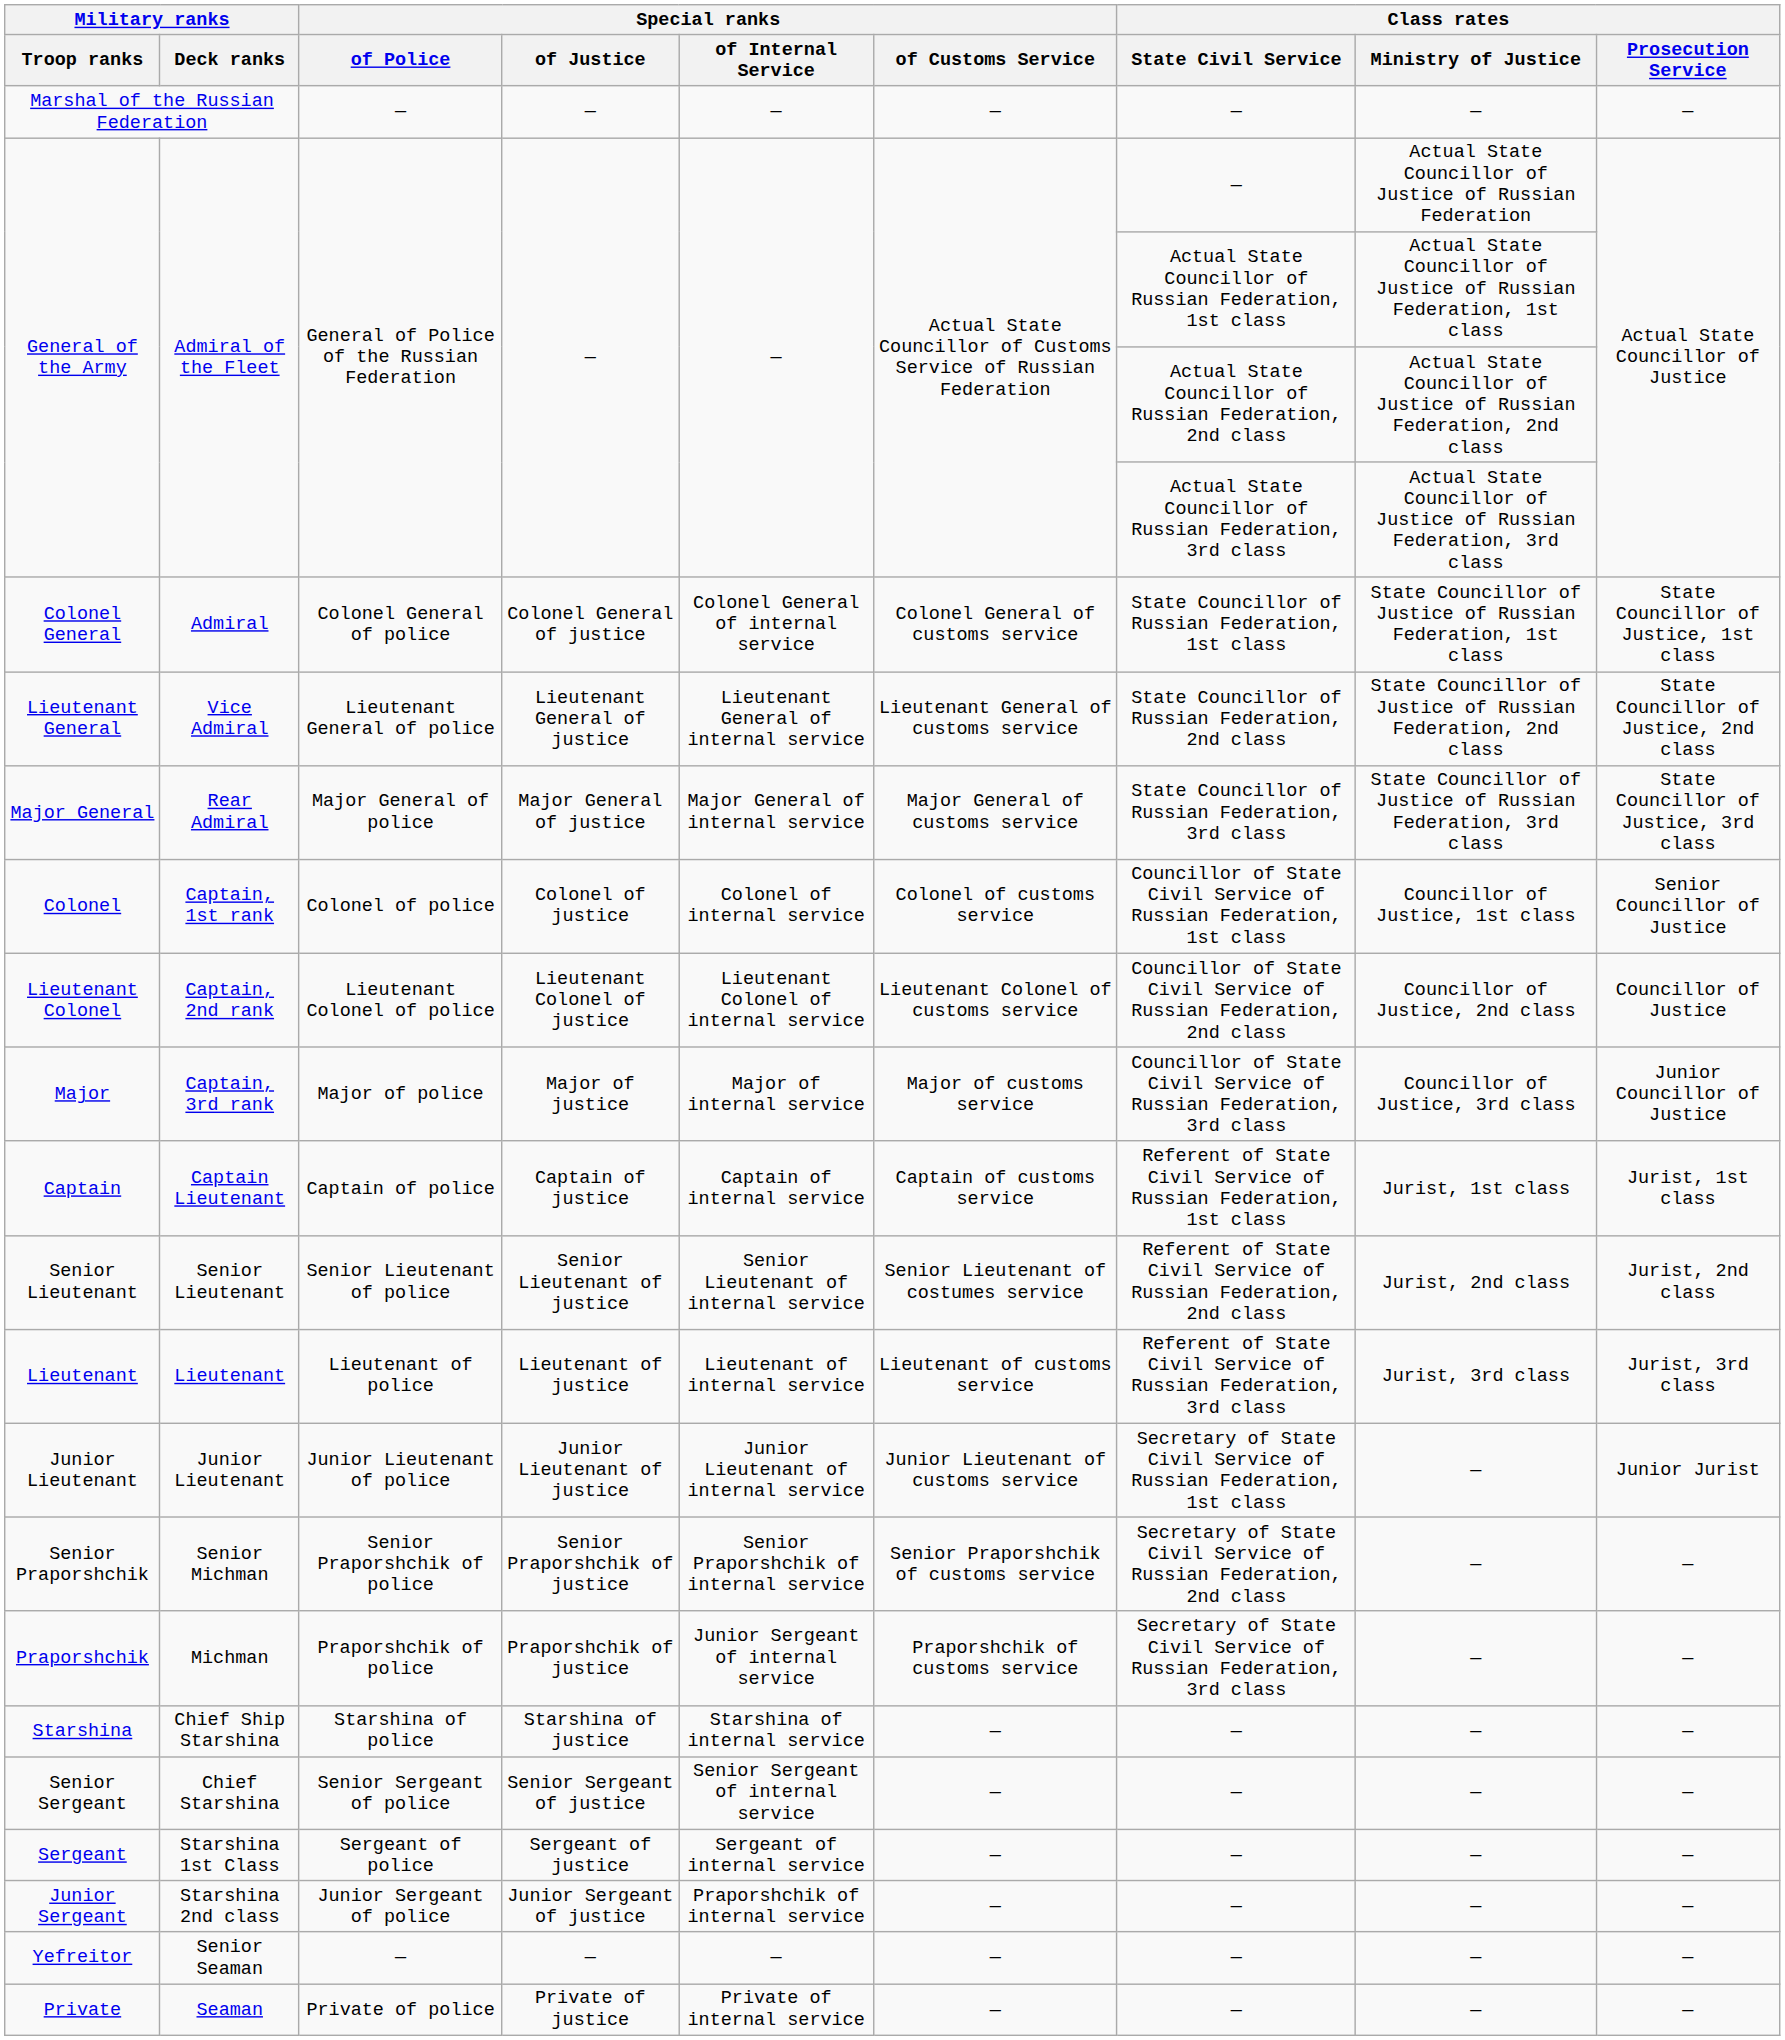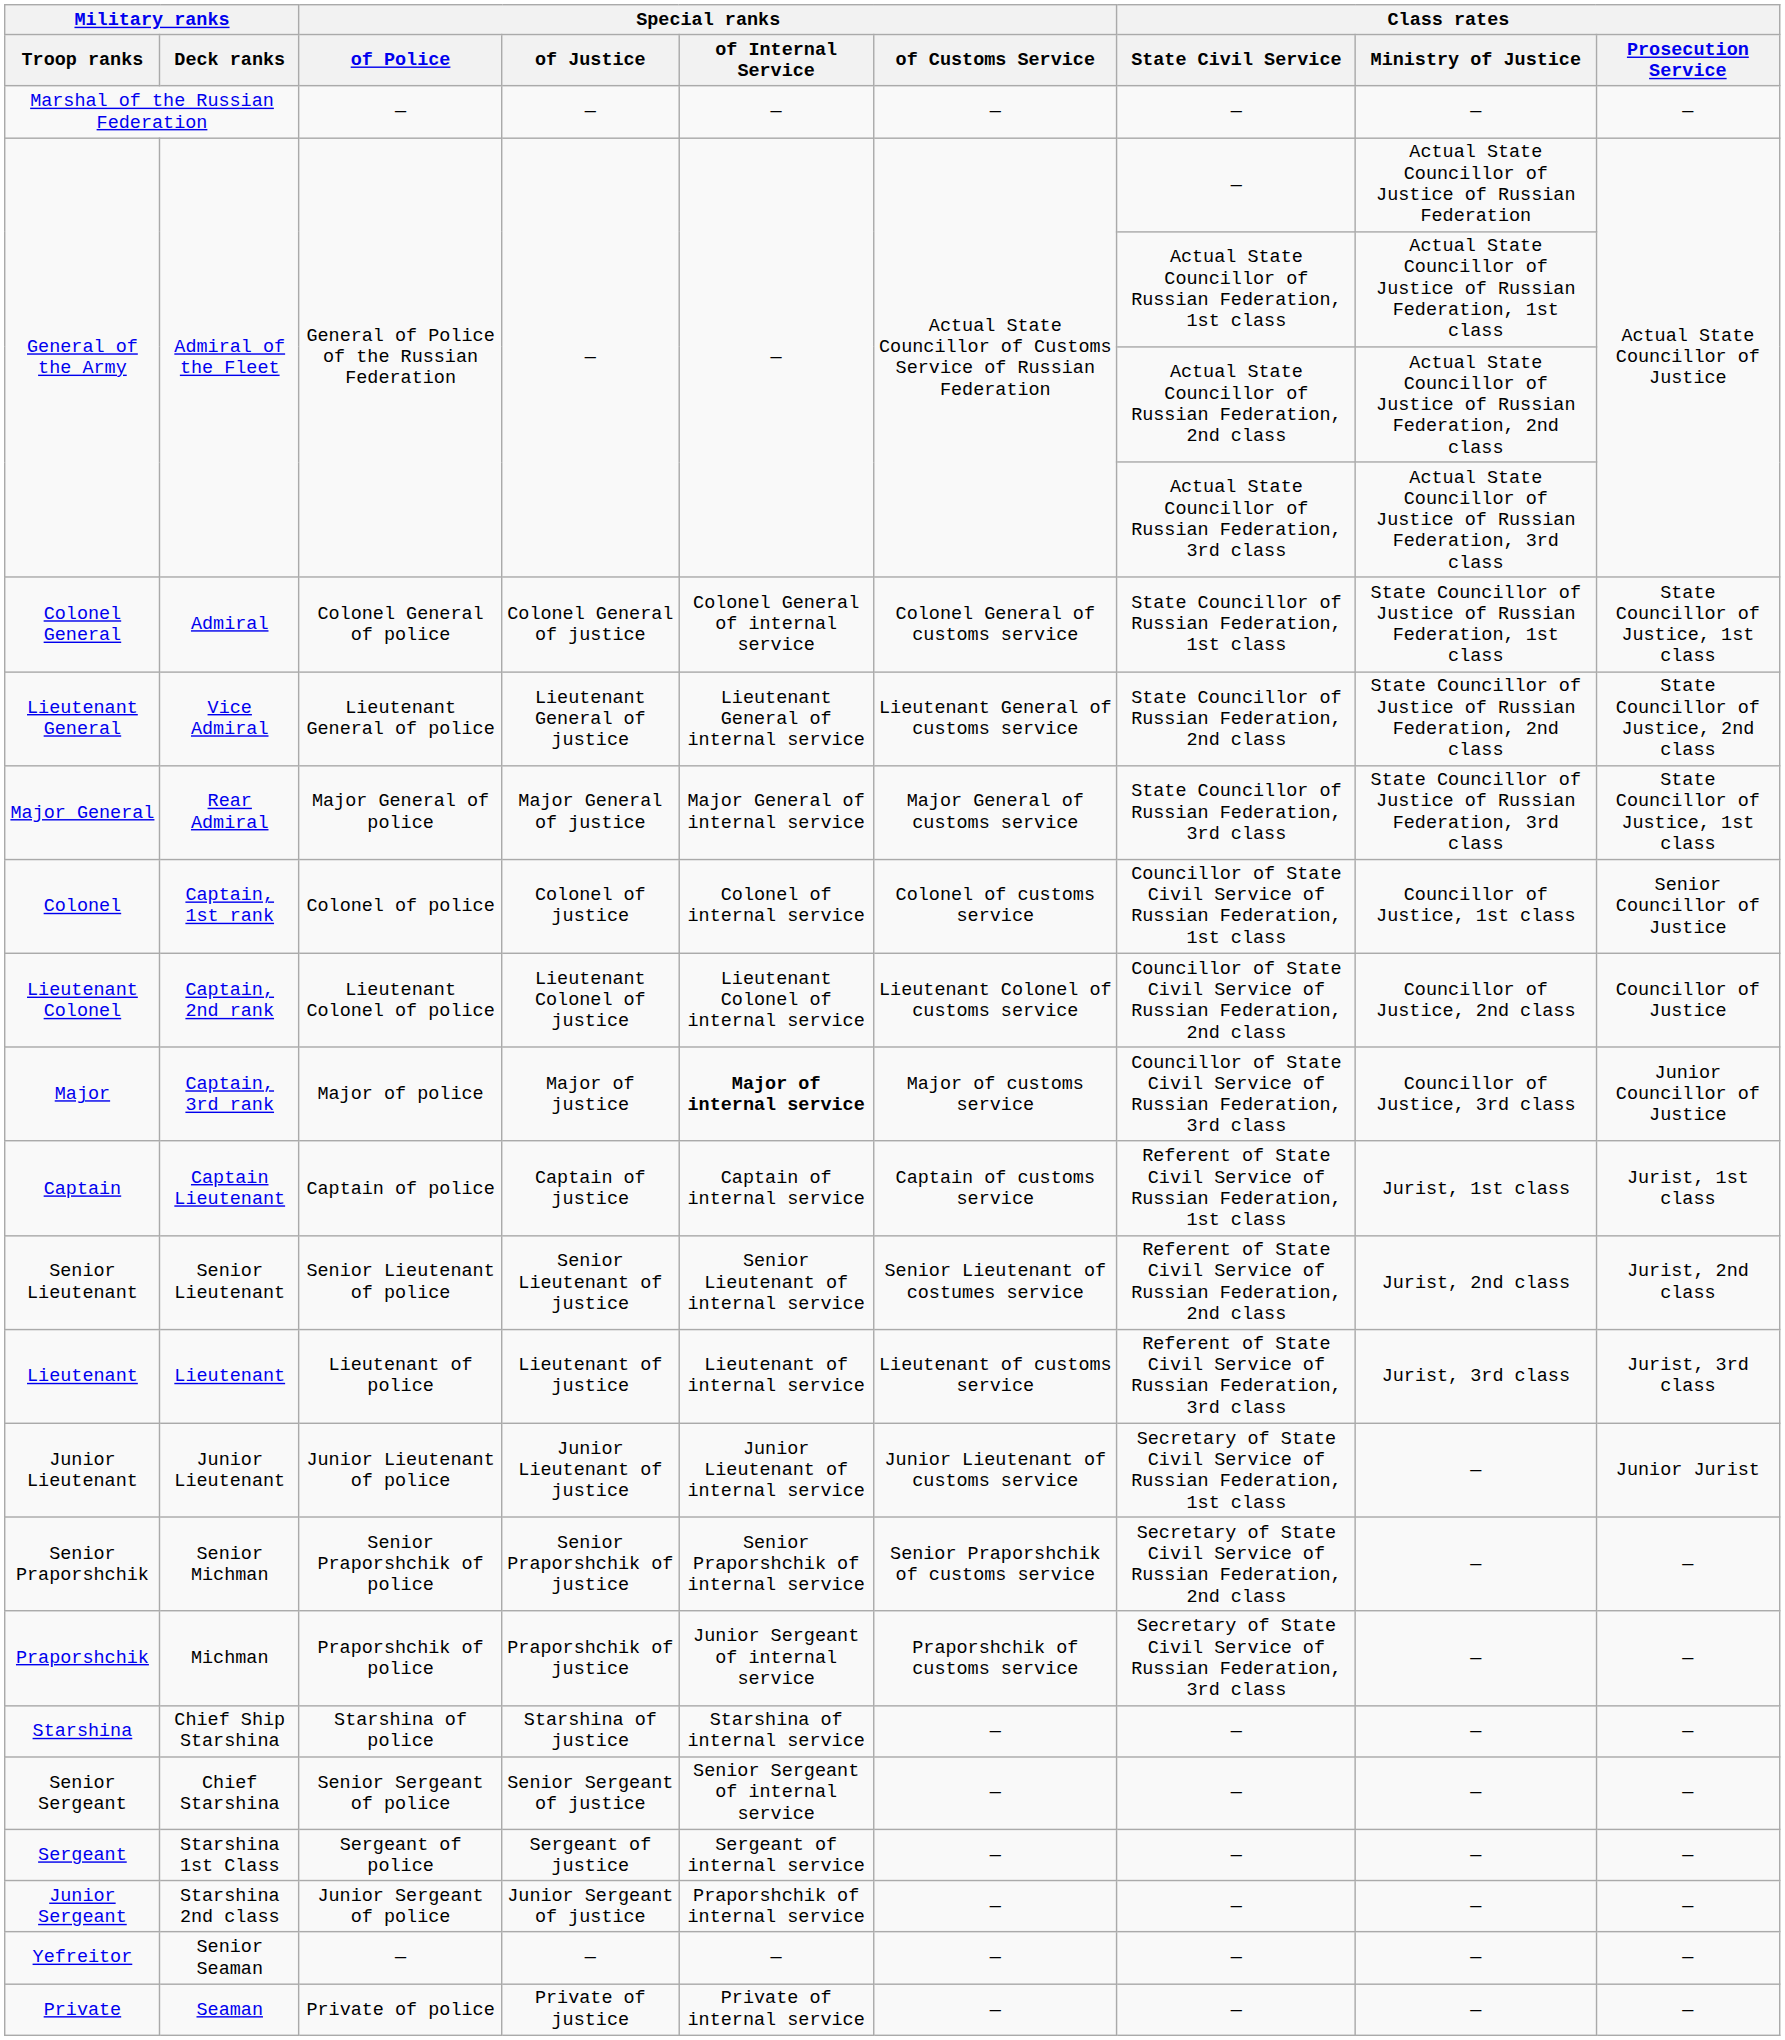 <table class="wikitable">
 <tr>
 <th colspan=2><a href='#'>Military ranks</a></th>
 <th colspan=4>Special ranks</th>
 <th colspan=3>Class rates</th>
 </tr>
 <tr>
 <th>Troop ranks</th>
 <th>Deck ranks</th>
 <th><a href='#'>of Police</a></th>
 <th>of Justice</th>
 <th>of Internal Service</th>
 <th>of Customs Service</th>
 <th>State Civil Service</th>
 <th>Ministry of Justice</th>
 <th><a href='#'>Prosecution Service</a></th>
 </tr>
 <tr align="center">
 <td colspan=2><a href='#'>Marshal of the Russian Federation</a></td>
 <td>—</td>
 <td>—</td>
 <td>—</td>
 <td>—</td>
 <td>—</td>
 <td>—</td>
 <td>—</td>
 </tr>
 <tr align="center">
 <td rowspan=4><a href='#'>General of the Army</a></td>
 <td rowspan=4><a href='#'>Admiral of the Fleet</a></td>
 <td rowspan=4>General of Police of the Russian Federation</td>
 <td rowspan=4>—</td>
 <td rowspan=4>—</td>
 <td rowspan=4>Actual State Councillor of Customs Service of Russian Federation</td>
 <td>—</td>
 <td>Actual State Councillor of Justice of Russian Federation</td>
 <td rowspan=4>Actual State Councillor of Justice</td>
 </tr>
 <tr align="center">
 <td>Actual State Councillor of Russian Federation, 1st class</td>
 <td>Actual State Councillor of Justice of Russian Federation, 1st class</td>
 </tr>
 <tr align="center">
 <td>Actual State Councillor of Russian Federation, 2nd class</td>
 <td>Actual State Councillor of Justice of Russian Federation, 2nd class</td>
 </tr>
 <tr align="center">
 <td>Actual State Councillor of Russian Federation, 3rd class</td>
 <td>Actual State Councillor of Justice of Russian Federation, 3rd class</td>
 </tr>
 <tr align="center">
 <td><a href='#'>Colonel General</a></td>
 <td><a href='#'>Admiral</a></td>
 <td>Colonel General of police</td>
 <td>Colonel General of justice</td>
 <td>Colonel General of internal service</td>
 <td>Colonel General of customs service</td>
 <td>State Councillor of Russian Federation, 1st class</td>
 <td>State Councillor of Justice of Russian Federation, 1st class</td>
 <td>State Councillor of Justice, 1st class</td>
 </tr>
 <tr align="center">
 <td><a href='#'>Lieutenant General</a></td>
 <td><a href='#'>Vice Admiral</a></td>
 <td>Lieutenant General of police</td>
 <td>Lieutenant General of justice</td>
 <td>Lieutenant General of internal service</td>
 <td>Lieutenant General of customs service</td>
 <td>State Councillor of Russian Federation, 2nd class</td>
 <td>State Councillor of Justice of Russian Federation, 2nd class</td>
 <td>State Councillor of Justice, 2nd class</td>
 </tr>
 <tr align="center">
 <td><a href='#'>Major General</a></td>
 <td><a href='#'>Rear Admiral</a></td>
 <td>Major General of police</td>
 <td>Major General of justice</td>
 <td>Major General of internal service</td>
 <td>Major General of customs service</td>
 <td>State Councillor of Russian Federation, 3rd class</td>
 <td>State Councillor of Justice of Russian Federation, 3rd class</td>
-<td>State Councillor of Justice, 3rd class</td>
+<td>State Councillor of Justice, 1st class</td>
 </tr>
 <tr align="center">
 <td><a href='#'>Colonel</a></td>
 <td><a href='#'>Captain, 1st rank</a></td>
 <td>Colonel of police</td>
 <td>Colonel of justice</td>
 <td>Colonel of internal service</td>
 <td>Colonel of customs service</td>
 <td>Councillor of State Civil Service of Russian Federation, 1st class</td>
 <td>Councillor of Justice, 1st class</td>
 <td>Senior Councillor of Justice</td>
 </tr>
 <tr align="center">
 <td><a href='#'>Lieutenant Colonel</a></td>
 <td><a href='#'>Captain, 2nd rank</a></td>
 <td>Lieutenant Colonel of police</td>
 <td>Lieutenant Colonel of justice</td>
 <td>Lieutenant Colonel of internal service</td>
 <td>Lieutenant Colonel of customs service</td>
 <td>Councillor of State Civil Service of Russian Federation, 2nd class</td>
 <td>Councillor of Justice, 2nd class</td>
 <td>Councillor of Justice</td>
 </tr>
 <tr align="center">
 <td><a href='#'>Major</a></td>
 <td><a href='#'>Captain, 3rd rank</a></td>
 <td>Major of police</td>
 <td>Major of justice</td>
-<td>Major of internal service</td>
+<td><strong>Major of internal service</strong></td>
 <td>Major of customs service</td>
 <td>Councillor of State Civil Service of Russian Federation, 3rd class</td>
 <td>Councillor of Justice, 3rd class</td>
 <td>Junior Councillor of Justice</td>
 </tr>
 <tr align="center">
 <td><a href='#'>Captain</a></td>
 <td><a href='#'>Captain Lieutenant</a></td>
 <td>Captain of police</td>
 <td>Captain of justice</td>
 <td>Captain of internal service</td>
 <td>Captain of customs service</td>
 <td>Referent of State Civil Service of Russian Federation, 1st class</td>
 <td>Jurist, 1st class</td>
 <td>Jurist, 1st class</td>
 </tr>
 <tr align="center">
 <td>Senior Lieutenant</td>
 <td>Senior Lieutenant</td>
 <td>Senior Lieutenant of police</td>
 <td>Senior Lieutenant of justice</td>
 <td>Senior Lieutenant of internal service</td>
 <td>Senior Lieutenant of costumes service</td>
 <td>Referent of State Civil Service of Russian Federation, 2nd class</td>
 <td>Jurist, 2nd class</td>
 <td>Jurist, 2nd class</td>
 </tr>
 <tr align="center">
 <td><a href='#'>Lieutenant</a></td>
 <td><a href='#'>Lieutenant</a></td>
 <td>Lieutenant of police</td>
 <td>Lieutenant of justice</td>
 <td>Lieutenant of internal service</td>
 <td>Lieutenant of customs service</td>
 <td>Referent of State Civil Service of Russian Federation, 3rd class</td>
 <td>Jurist, 3rd class</td>
 <td>Jurist, 3rd class</td>
 </tr>
 <tr align="center">
 <td>Junior Lieutenant</td>
 <td>Junior Lieutenant</td>
 <td>Junior Lieutenant of police</td>
 <td>Junior Lieutenant of justice</td>
 <td>Junior Lieutenant of internal service</td>
 <td>Junior Lieutenant of customs service</td>
 <td>Secretary of State Civil Service of Russian Federation, 1st class</td>
 <td>—</td>
 <td>Junior Jurist</td>
 </tr>
 <tr align="center">
 <td>Senior Praporshchik</td>
 <td>Senior Michman</td>
 <td>Senior Praporshchik of police</td>
 <td>Senior Praporshchik of justice</td>
 <td>Senior Praporshchik of internal service</td>
 <td>Senior Praporshchik of customs service</td>
 <td>Secretary of State Civil Service of Russian Federation, 2nd class</td>
 <td>—</td>
 <td>—</td>
 </tr>
 <tr align="center">
 <td><a href='#'>Praporshchik</a></td>
 <td>Michman</td>
 <td>Praporshchik of police</td>
 <td>Praporshchik of justice</td>
 <td>Junior Sergeant of internal service</td>
 <td>Praporshchik of customs service</td>
 <td>Secretary of State Civil Service of Russian Federation, 3rd class</td>
 <td>—</td>
 <td>—</td>
 </tr>
 <tr align="center">
 <td><a href='#'>Starshina</a></td>
 <td>Chief Ship Starshina</td>
 <td>Starshina of police</td>
 <td>Starshina of justice</td>
 <td>Starshina of internal service</td>
 <td>—</td>
 <td>—</td>
 <td>—</td>
 <td>—</td>
 </tr>
 <tr align="center">
 <td>Senior Sergeant</td>
 <td>Chief Starshina</td>
 <td>Senior Sergeant of police</td>
 <td>Senior Sergeant of justice</td>
 <td>Senior Sergeant of internal service</td>
 <td>—</td>
 <td>—</td>
 <td>—</td>
 <td>—</td>
 </tr>
 <tr align="center">
 <td><a href='#'>Sergeant</a></td>
 <td>Starshina 1st Class</td>
 <td>Sergeant of police</td>
 <td>Sergeant of justice</td>
 <td>Sergeant of internal service</td>
 <td>—</td>
 <td>—</td>
 <td>—</td>
 <td>—</td>
 </tr>
 <tr align="center">
 <td><a href='#'>Junior Sergeant</a></td>
 <td>Starshina 2nd class</td>
 <td>Junior Sergeant of police</td>
 <td>Junior Sergeant of justice</td>
 <td>Praporshchik of internal service</td>
 <td>—</td>
 <td>—</td>
 <td>—</td>
 <td>—</td>
 </tr>
 <tr align="center">
 <td><a href='#'>Yefreitor</a></td>
 <td>Senior Seaman</td>
 <td>—</td>
 <td>—</td>
 <td>—</td>
 <td>—</td>
 <td>—</td>
 <td>—</td>
 <td>—</td>
 </tr>
 <tr align="center">
 <td><a href='#'>Private</a></td>
 <td><a href='#'>Seaman</a></td>
 <td>Private of police</td>
 <td>Private of justice</td>
 <td>Private of internal service</td>
 <td>—</td>
 <td>—</td>
 <td>—</td>
 <td>—</td>
 </tr>
 </table>
